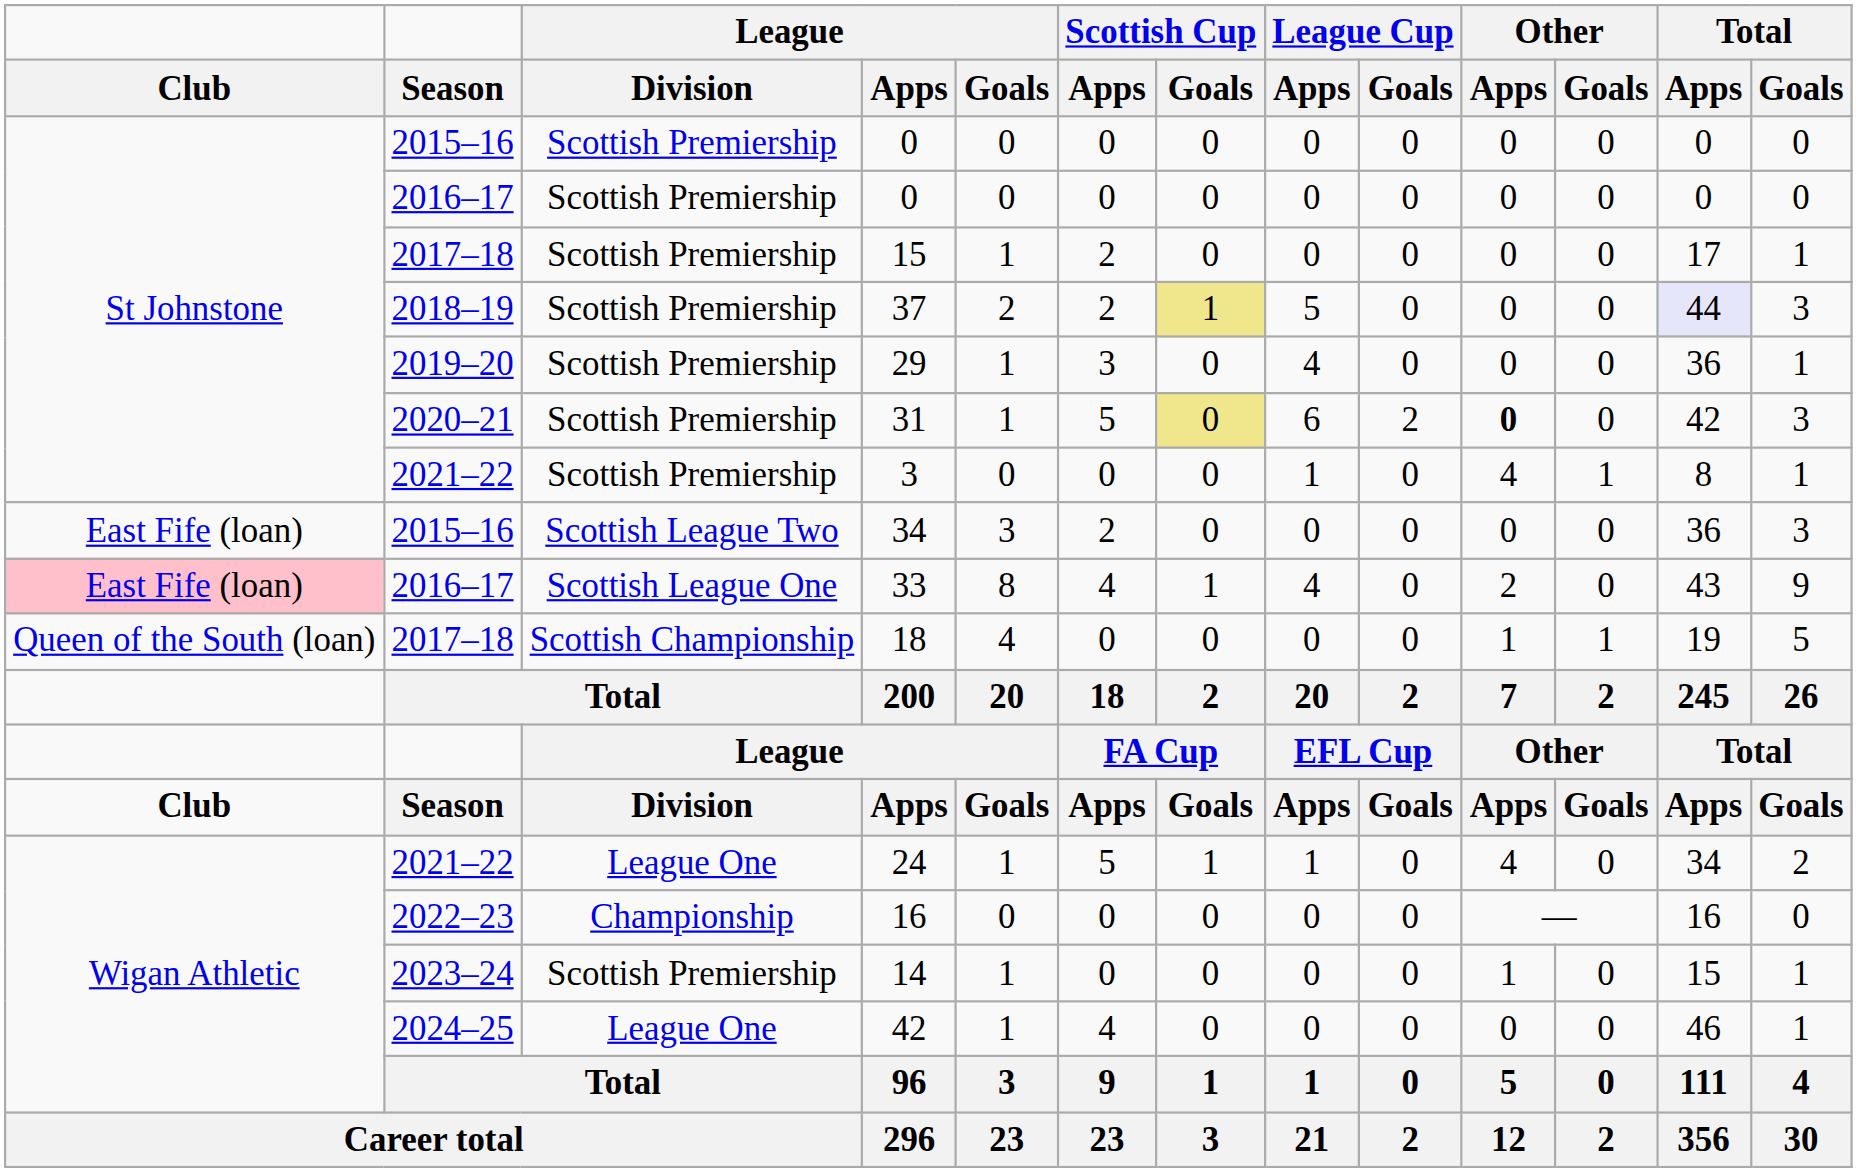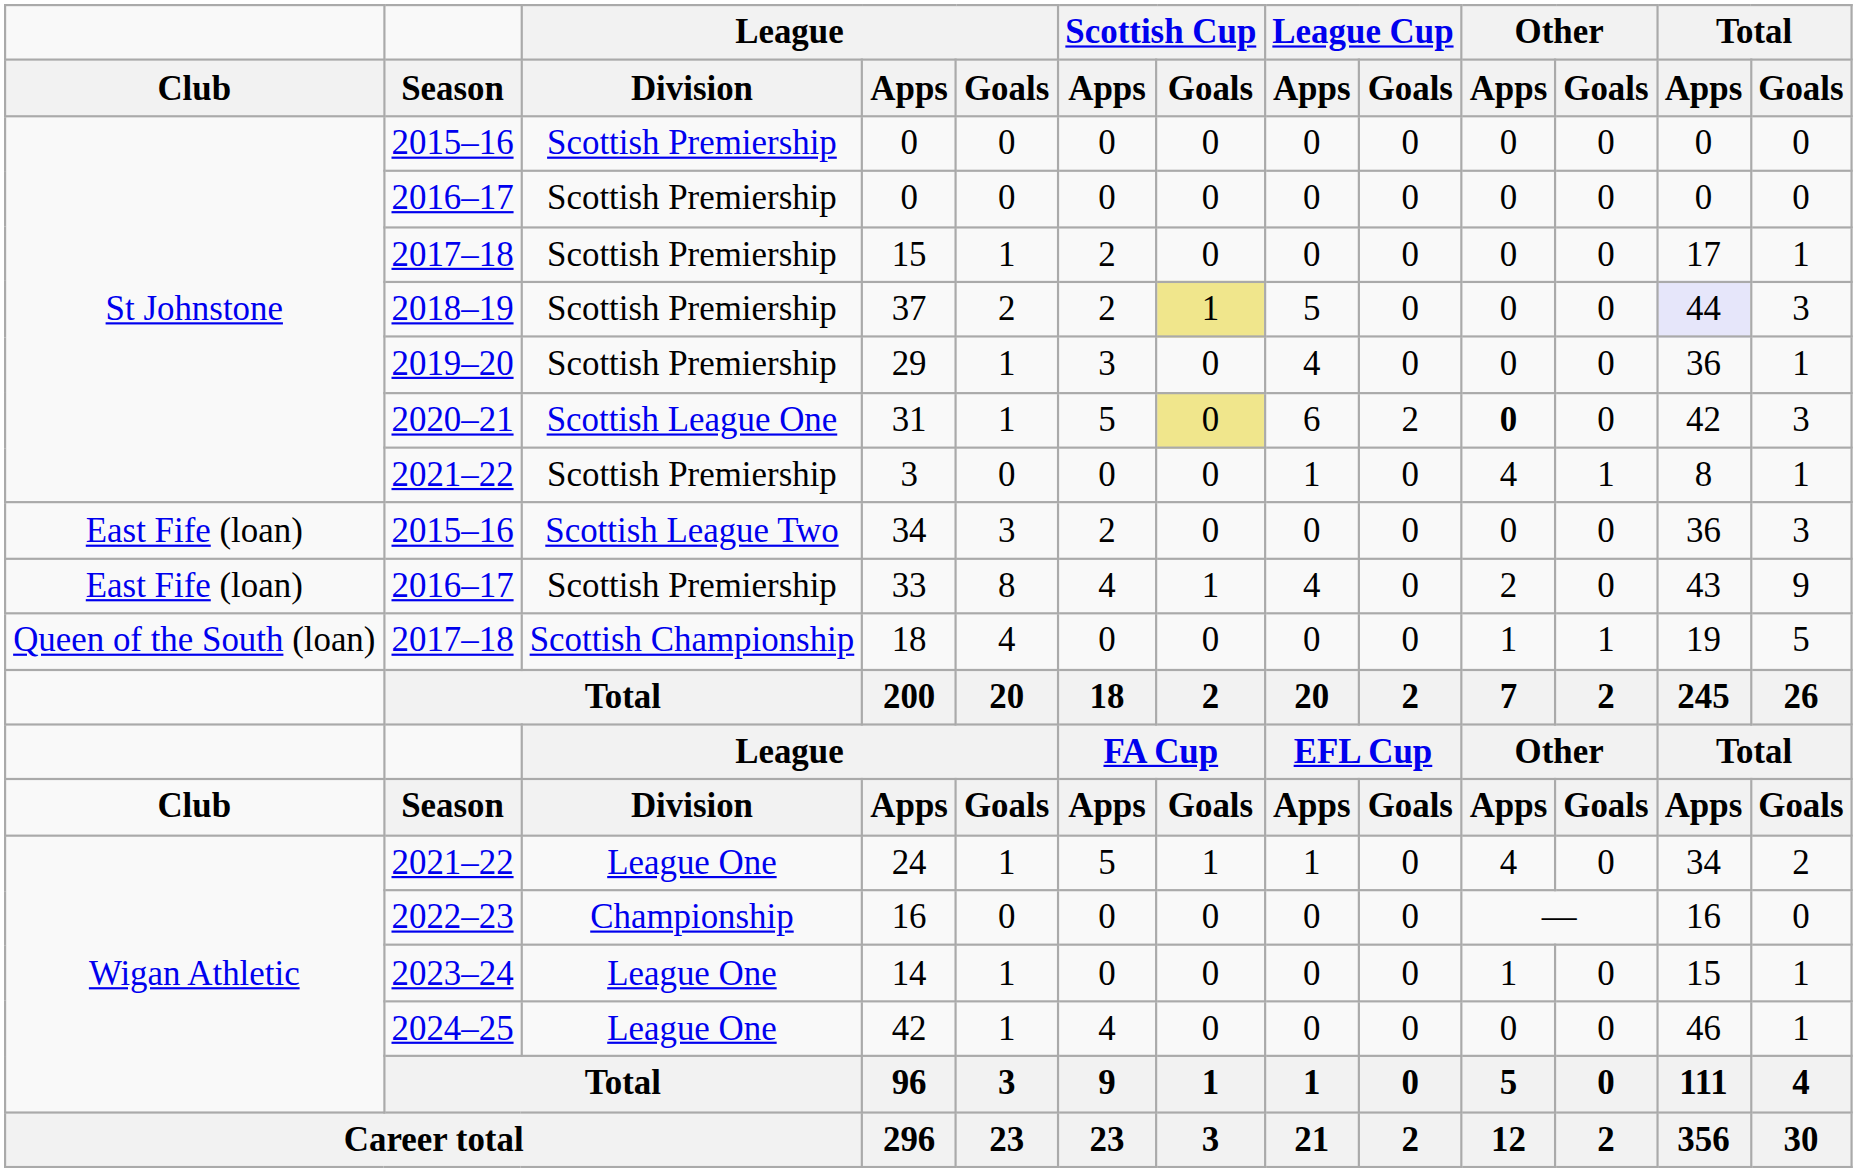 <table class="wikitable" style="text-align:center">
 <tr>
 <td></td>
 <td></td>
 <th colspan="3">League</th>
 <th colspan="2"><a href='#'>Scottish Cup</a></th>
 <th colspan="2"><a href='#'>League Cup</a></th>
 <th colspan="2">Other</th>
 <th colspan="2">Total</th>
 </tr>
 <tr>
 <th>Club</th>
 <th>Season</th>
 <th>Division</th>
 <th>Apps</th>
 <th>Goals</th>
 <th>Apps</th>
 <th>Goals</th>
 <th>Apps</th>
 <th>Goals</th>
 <th>Apps</th>
 <th>Goals</th>
 <th>Apps</th>
 <th>Goals</th>
 </tr>
 <tr>
 <td rowspan="7"><a href='#'>St Johnstone</a></td>
 <td><a href='#'>2015–16</a></td>
 <td><a href='#'>Scottish Premiership</a></td>
 <td>0</td>
 <td>0</td>
 <td>0</td>
 <td>0</td>
 <td>0</td>
 <td>0</td>
 <td>0</td>
 <td>0</td>
 <td>0</td>
 <td>0</td>
 </tr>
 <tr>
 <td><a href='#'>2016–17</a></td>
 <td>Scottish Premiership</td>
 <td>0</td>
 <td>0</td>
 <td>0</td>
 <td>0</td>
 <td>0</td>
 <td>0</td>
 <td>0</td>
 <td>0</td>
 <td>0</td>
 <td>0</td>
 </tr>
 <tr>
 <td><a href='#'>2017–18</a></td>
 <td>Scottish Premiership</td>
 <td>15</td>
 <td>1</td>
 <td>2</td>
 <td>0</td>
 <td>0</td>
 <td>0</td>
 <td>0</td>
 <td>0</td>
 <td>17</td>
 <td>1</td>
 </tr>
 <tr>
 <td><a href='#'>2018–19</a></td>
 <td>Scottish Premiership</td>
 <td>37</td>
 <td>2</td>
 <td>2</td>
 <td style="background: khaki;">1</td>
 <td>5</td>
 <td>0</td>
 <td>0</td>
 <td>0</td>
 <td style="background: lavender;">44</td>
 <td>3</td>
 </tr>
 <tr>
 <td><a href='#'>2019–20</a></td>
 <td>Scottish Premiership</td>
 <td>29</td>
 <td>1</td>
 <td>3</td>
 <td>0</td>
 <td>4</td>
 <td>0</td>
 <td>0</td>
 <td>0</td>
 <td>36</td>
 <td>1</td>
 </tr>
 <tr>
 <td><a href='#'>2020–21</a></td>
-<td>Scottish Premiership</td>
+<td><a href='#'>Scottish League One</a></td>
 <td>31</td>
 <td>1</td>
 <td>5</td>
 <td style="background: khaki;">0</td>
 <td>6</td>
 <td>2</td>
 <td><strong>0</strong></td>
 <td>0</td>
 <td>42</td>
 <td>3</td>
 </tr>
 <tr>
 <td><a href='#'>2021–22</a></td>
 <td>Scottish Premiership</td>
 <td>3</td>
 <td>0</td>
 <td>0</td>
 <td>0</td>
 <td>1</td>
 <td>0</td>
 <td>4</td>
 <td>1</td>
 <td>8</td>
 <td>1</td>
 </tr>
 <tr>
 <td><a href='#'>East Fife</a> (loan)</td>
 <td><a href='#'>2015–16</a></td>
 <td><a href='#'>Scottish League Two</a></td>
 <td>34</td>
 <td>3</td>
 <td>2</td>
 <td>0</td>
 <td>0</td>
 <td>0</td>
 <td>0</td>
 <td>0</td>
 <td>36</td>
 <td>3</td>
 </tr>
 <tr>
-<td style="background: pink;"><a href='#'>East Fife</a> (loan)</td>
+<td><a href='#'>East Fife</a> (loan)</td>
 <td><a href='#'>2016–17</a></td>
-<td><a href='#'>Scottish League One</a></td>
+<td>Scottish Premiership</td>
 <td>33</td>
 <td>8</td>
 <td>4</td>
 <td>1</td>
 <td>4</td>
 <td>0</td>
 <td>2</td>
 <td>0</td>
 <td>43</td>
 <td>9</td>
 </tr>
 <tr>
 <td><a href='#'>Queen of the South</a> (loan)</td>
 <td><a href='#'>2017–18</a></td>
 <td><a href='#'>Scottish Championship</a></td>
 <td>18</td>
 <td>4</td>
 <td>0</td>
 <td>0</td>
 <td>0</td>
 <td>0</td>
 <td>1</td>
 <td>1</td>
 <td>19</td>
 <td>5</td>
 </tr>
 <tr>
 <td></td>
 <th colspan="2">Total</th>
 <th>200</th>
 <th>20</th>
 <th>18</th>
 <th>2</th>
 <th>20</th>
 <th>2</th>
 <th>7</th>
 <th>2</th>
 <th>245</th>
 <th>26</th>
 </tr>
 <tr>
 <td></td>
 <td></td>
 <th colspan="3">League</th>
 <th colspan="2"><a href='#'>FA Cup</a></th>
 <th colspan="2"><a href='#'>EFL Cup</a></th>
 <th colspan="2">Other</th>
 <th colspan="2">Total</th>
 </tr>
 <tr>
 <td><strong>Club</strong></td>
 <th>Season</th>
 <th>Division</th>
 <th>Apps</th>
 <th>Goals</th>
 <th>Apps</th>
 <th>Goals</th>
 <th>Apps</th>
 <th>Goals</th>
 <th>Apps</th>
 <th>Goals</th>
 <th>Apps</th>
 <th>Goals</th>
 </tr>
 <tr>
 <td rowspan="5"><a href='#'>Wigan Athletic</a></td>
 <td><a href='#'>2021–22</a></td>
 <td><a href='#'>League One</a></td>
 <td>24</td>
 <td>1</td>
 <td>5</td>
 <td>1</td>
 <td>1</td>
 <td>0</td>
 <td>4</td>
 <td>0</td>
 <td>34</td>
 <td>2</td>
 </tr>
 <tr>
 <td><a href='#'>2022–23</a></td>
 <td><a href='#'>Championship</a></td>
 <td>16</td>
 <td>0</td>
 <td>0</td>
 <td>0</td>
 <td>0</td>
 <td>0</td>
 <td colspan="2">—</td>
 <td>16</td>
 <td>0</td>
 </tr>
 <tr>
 <td><a href='#'>2023–24</a></td>
-<td>Scottish Premiership</td>
+<td><a href='#'>League One</a></td>
 <td>14</td>
 <td>1</td>
 <td>0</td>
 <td>0</td>
 <td>0</td>
 <td>0</td>
 <td>1</td>
 <td>0</td>
 <td>15</td>
 <td>1</td>
 </tr>
 <tr>
 <td><a href='#'>2024–25</a><br></td>
 <td><a href='#'>League One</a></td>
 <td>42</td>
 <td>1</td>
 <td>4</td>
 <td>0</td>
 <td>0</td>
 <td>0</td>
 <td>0</td>
 <td>0</td>
 <td>46</td>
 <td>1</td>
 </tr>
 <tr>
 <th colspan="2">Total</th>
 <th>96</th>
 <th>3</th>
 <th>9</th>
 <th>1</th>
 <th>1</th>
 <th>0</th>
 <th>5</th>
 <th>0</th>
 <th>111</th>
 <th>4</th>
 </tr>
 <tr>
 <th colspan="3">Career total</th>
 <th>296</th>
 <th>23</th>
 <th>23</th>
 <th>3</th>
 <th>21</th>
 <th>2</th>
 <th>12</th>
 <th>2</th>
 <th>356</th>
 <th>30</th>
 </tr>
 </table>
